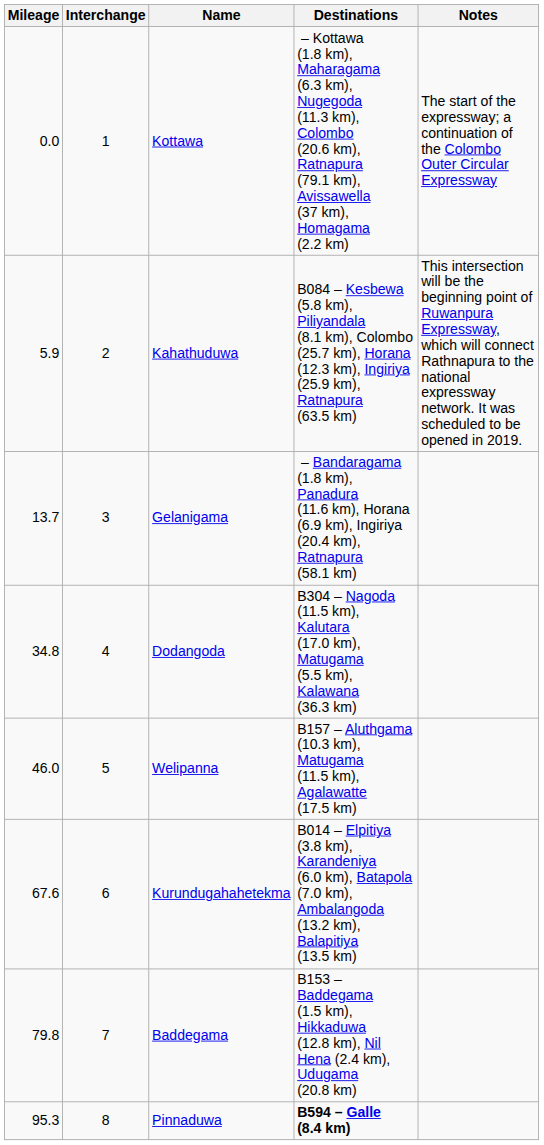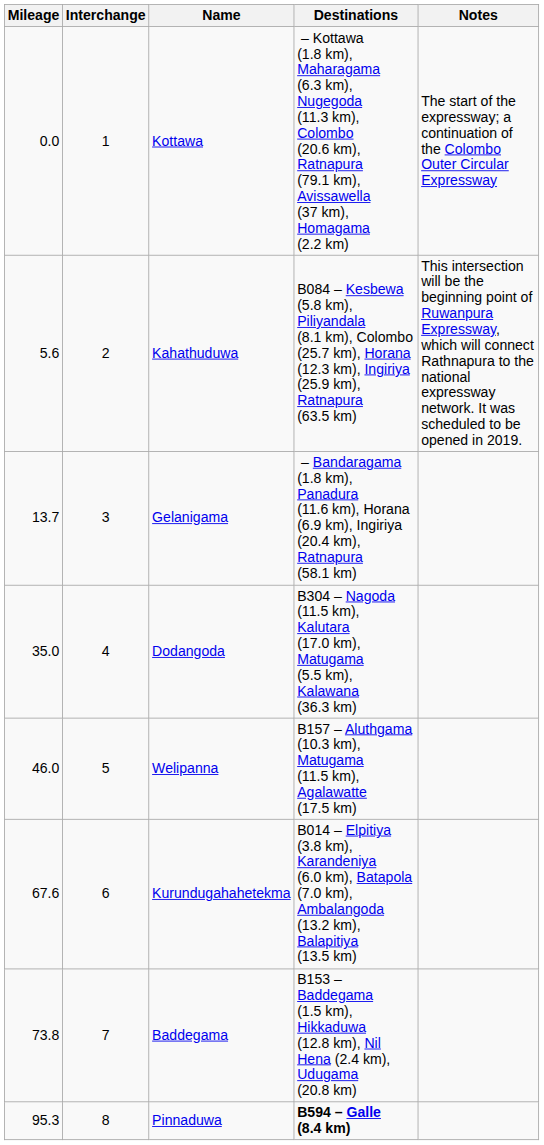 <table class="wikitable">
 <tr>
 <th scope="col">Mileage</th>
 <th scope="col">Interchange</th>
 <th scope="col">Name</th>
 <th scope="col">Destinations</th>
 <th scope="col">Notes</th>
 </tr>
 <tr>
 <td align="right">0.0</td>
 <td align="center">1</td>
 <td><a href='#'>Kottawa</a></td>
 <td><a href='#'></a> – Kottawa (1.8 km), <a href='#'>Maharagama</a> (6.3 km), <a href='#'>Nugegoda</a> (11.3 km), <a href='#'>Colombo</a> (20.6 km), <a href='#'>Ratnapura</a> (79.1 km), <a href='#'>Avissawella</a> (37 km), <a href='#'>Homagama</a> (2.2 km)</td>
 <td>The start of the expressway; a continuation of the <a href='#'> Colombo Outer Circular Expressway</a></td>
 </tr>
 <tr>
-<td align="right">5.9</td>
+<td align="right">5.6</td>
 <td align="center">2</td>
 <td><a href='#'>Kahathuduwa</a></td>
 <td>B084 – <a href='#'>Kesbewa</a> (5.8 km), <a href='#'>Piliyandala</a> (8.1 km), Colombo (25.7 km), <a href='#'>Horana</a> (12.3 km), <a href='#'>Ingiriya</a> (25.9 km), <a href='#'>Ratnapura</a> (63.5 km)</td>
 <td>This intersection will be the beginning point of <a href='#'> Ruwanpura Expressway</a>, which will connect Rathnapura to the national expressway network. It was scheduled to be opened in 2019.</td>
 </tr>
 <tr>
 <td align="right">13.7</td>
 <td align="center">3</td>
 <td><a href='#'>Gelanigama</a></td>
 <td><a href='#'></a> – <a href='#'>Bandaragama</a> (1.8 km), <a href='#'>Panadura</a> (11.6 km), Horana (6.9 km), Ingiriya (20.4 km), <a href='#'>Ratnapura</a> (58.1 km)</td>
 <td></td>
 </tr>
 <tr>
-<td align="right">34.8</td>
+<td align="right">35.0</td>
 <td align="center">4</td>
 <td><a href='#'>Dodangoda</a></td>
 <td>B304 – <a href='#'>Nagoda</a> (11.5 km), <a href='#'>Kalutara</a> (17.0 km), <a href='#'>Matugama</a> (5.5 km), <a href='#'>Kalawana</a> (36.3 km)</td>
 <td></td>
 </tr>
 <tr>
 <td align="right">46.0</td>
 <td align="center">5</td>
 <td><a href='#'>Welipanna</a></td>
 <td>B157 – <a href='#'>Aluthgama</a> (10.3 km), <a href='#'>Matugama</a> (11.5 km), <a href='#'>Agalawatte</a> (17.5 km)</td>
 <td></td>
 </tr>
 <tr>
 <td align="right">67.6</td>
 <td align="center">6</td>
 <td><a href='#'>Kurundugahahetekma</a></td>
 <td>B014 – <a href='#'>Elpitiya</a> (3.8 km), <a href='#'>Karandeniya</a> (6.0 km), <a href='#'>Batapola</a> (7.0 km), <a href='#'>Ambalangoda</a> (13.2 km), <a href='#'>Balapitiya</a> (13.5 km)</td>
 <td></td>
 </tr>
 <tr>
-<td align="right">79.8</td>
+<td align="right">73.8</td>
 <td align="center">7</td>
 <td><a href='#'>Baddegama</a></td>
 <td>B153 – <a href='#'>Baddegama</a> (1.5 km), <a href='#'>Hikkaduwa</a> (12.8 km), <a href='#'>Nil Hena</a> (2.4 km), <a href='#'>Udugama</a> (20.8 km)</td>
 <td></td>
 </tr>
 <tr>
 <td align="right">95.3</td>
 <td align="center">8</td>
 <td><a href='#'>Pinnaduwa</a></td>
 <td><strong>B594 – <a href='#'>Galle</a> (8.4 km)</strong></td>
 </tr>
 </table>
